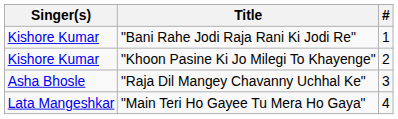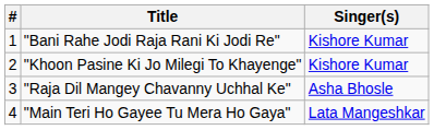 <table class="wikitable" style="font-size:95%;">
 <tr>
+<th>#</th>
+<th>Title</th>
 <th>Singer(s)</th>
-<th>Title</th>
-<th>#</th>
 </tr>
 <tr>
+<td>1</td>
+<td>"Bani Rahe Jodi Raja Rani Ki Jodi Re"</td>
 <td><a href='#'>Kishore Kumar</a></td>
-<td>"Bani Rahe Jodi Raja Rani Ki Jodi Re"</td>
-<td>1</td>
 </tr>
 <tr>
+<td>2</td>
+<td>"Khoon Pasine Ki Jo Milegi To Khayenge"</td>
 <td><a href='#'>Kishore Kumar</a></td>
-<td>"Khoon Pasine Ki Jo Milegi To Khayenge"</td>
-<td>2</td>
 </tr>
 <tr>
+<td>3</td>
+<td>"Raja Dil Mangey Chavanny Uchhal Ke"</td>
 <td><a href='#'>Asha Bhosle</a></td>
-<td>"Raja Dil Mangey Chavanny Uchhal Ke"</td>
-<td>3</td>
 </tr>
 <tr>
+<td>4</td>
+<td>"Main Teri Ho Gayee Tu Mera Ho Gaya"</td>
 <td><a href='#'>Lata Mangeshkar</a></td>
-<td>"Main Teri Ho Gayee Tu Mera Ho Gaya"</td>
-<td>4</td>
 </tr>
 </table>
